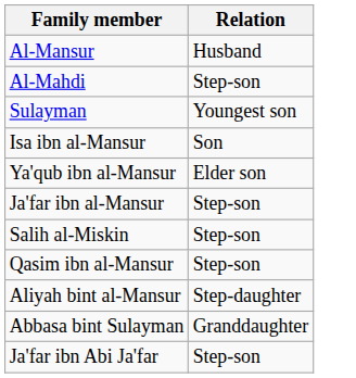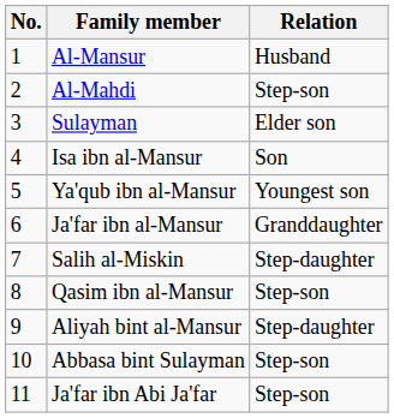 <table class="wikitable" border="2">
 <tr>
+<th>No.</th>
 <th>Family member</th>
 <th>Relation</th>
 </tr>
 <tr>
+<td>1</td>
 <td><a href='#'>Al-Mansur</a></td>
 <td>Husband</td>
 </tr>
 <tr>
+<td>2</td>
 <td><a href='#'>Al-Mahdi</a></td>
 <td>Step-son</td>
 </tr>
 <tr>
+<td>3</td>
 <td><a href='#'>Sulayman</a></td>
-<td>Youngest son</td>
+<td>Elder son</td>
 </tr>
 <tr>
+<td>4</td>
 <td>Isa ibn al-Mansur</td>
 <td>Son</td>
 </tr>
 <tr>
+<td>5</td>
 <td>Ya'qub ibn al-Mansur</td>
-<td>Elder son</td>
+<td>Youngest son</td>
 </tr>
 <tr>
+<td>6</td>
 <td>Ja'far ibn al-Mansur</td>
-<td>Step-son</td>
+<td>Granddaughter</td>
 </tr>
 <tr>
+<td>7</td>
 <td>Salih al-Miskin</td>
-<td>Step-son</td>
+<td>Step-daughter</td>
 </tr>
 <tr>
+<td>8</td>
 <td>Qasim ibn al-Mansur</td>
 <td>Step-son</td>
 </tr>
 <tr>
+<td>9</td>
 <td>Aliyah bint al-Mansur</td>
 <td>Step-daughter</td>
 </tr>
 <tr>
+<td>10</td>
 <td>Abbasa bint Sulayman</td>
-<td>Granddaughter</td>
+<td>Step-son</td>
 </tr>
 <tr>
+<td>11</td>
 <td>Ja'far ibn Abi Ja'far</td>
 <td>Step-son</td>
 </tr>
 </table>
